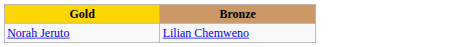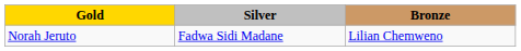 <table class="wikitable" style="text-align:left">
 <tr align="center">
 <td width=200 bgcolor=gold><strong>Gold</strong></td>
+<td width=200 bgcolor=silver><strong>Silver</strong></td>
 <td width=200 bgcolor=CC9966><strong>Bronze</strong></td>
 </tr>
 <tr>
 <td><a href='#'>Norah Jeruto</a> <br></td>
+<td><a href='#'>Fadwa Sidi Madane</a> <br></td>
 <td><a href='#'>Lilian Chemweno</a> <br></td>
 </tr>
 </table>
